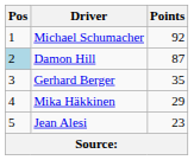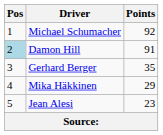 <table class="wikitable" style="font-size: 95%;">
 <tr>
 <th>Pos</th>
 <th>Driver</th>
 <th>Points</th>
 </tr>
 <tr>
 <td>1</td>
 <td> <a href='#'>Michael Schumacher</a></td>
 <td align="right">92</td>
 </tr>
 <tr>
 <td style="background: lightblue;">2</td>
 <td> <a href='#'>Damon Hill</a></td>
-<td align="right">87</td>
+<td align="right">91</td>
 </tr>
 <tr>
 <td>3</td>
 <td> <a href='#'>Gerhard Berger</a></td>
 <td align="right">35</td>
 </tr>
 <tr>
 <td>4</td>
 <td> <a href='#'>Mika Häkkinen</a></td>
 <td align="right">29</td>
 </tr>
 <tr>
 <td>5</td>
 <td> <a href='#'>Jean Alesi</a></td>
 <td align="right">23</td>
 </tr>
 <tr>
 <th colspan=4>Source: </th>
 </tr>
 </table>
